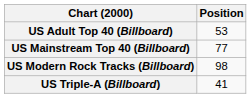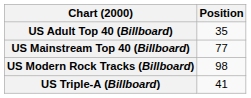 <table class="wikitable sortable plainrowheaders" style="text-align:center">
 <tr>
 <th>Chart (2000)</th>
 <th>Position</th>
 </tr>
 <tr>
 <th scope="row">US Adult Top 40 (<em>Billboard</em>)</th>
-<td>53</td>
+<td>35</td>
 </tr>
 <tr>
 <th scope="row">US Mainstream Top 40 (<em>Billboard</em>)</th>
 <td>77</td>
 </tr>
 <tr>
 <th scope="row">US Modern Rock Tracks (<em>Billboard</em>)</th>
 <td>98</td>
 </tr>
 <tr>
 <th scope="row">US Triple-A (<em>Billboard</em>)</th>
 <td>41</td>
 </tr>
 </table>
